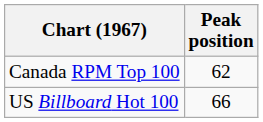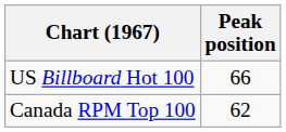 <table class="wikitable sortable">
 <tr>
 <th>Chart (1967)</th>
 <th>Peak<br>position</th>
 </tr>
 <tr>
+<td align="left">US <a href='#'><em>Billboard</em> Hot 100</a></td>
+<td align="center">66</td>
+</tr>
+<tr>
 <td align="left">Canada <a href='#'>RPM Top 100</a></td>
 <td align="center">62</td>
 </tr>
-<tr>
-<td align="left">US <a href='#'><em>Billboard</em> Hot 100</a></td>
-<td align="center">66</td>
-</tr>
 </table>
